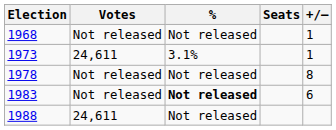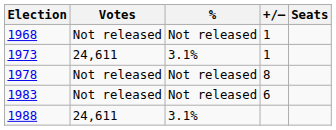 <table class="wikitable">
 <tr>
 <th><strong>Election</strong></th>
 <th><strong>Votes</strong></th>
 <th><strong>%</strong></th>
+<th>+/–</th>
 <th><strong>Seats</strong></th>
-<th>+/–</th>
 </tr>
 <tr>
 <td><a href='#'>1968</a></td>
 <td>Not released</td>
 <td>Not released</td>
+<td> 1</td>
 <td></td>
-<td> 1</td>
 </tr>
 <tr>
 <td><a href='#'>1973</a></td>
 <td>24,611</td>
 <td>3.1%</td>
+<td> 1</td>
 <td></td>
-<td> 1</td>
 </tr>
 <tr>
 <td><a href='#'>1978</a></td>
 <td>Not released</td>
 <td>Not released</td>
+<td> 8</td>
 <td></td>
-<td> 8</td>
 </tr>
 <tr>
 <td><a href='#'>1983</a></td>
 <td>Not released</td>
-<td><strong>Not released</strong></td>
+<td>Not released</td>
+<td> 6</td>
 <td></td>
-<td> 6</td>
 </tr>
 <tr>
 <td><a href='#'>1988</a></td>
 <td>24,611</td>
-<td>Not released</td>
+<td>3.1%</td>
 <td></td>
 <td></td>
 </tr>
 </table>
